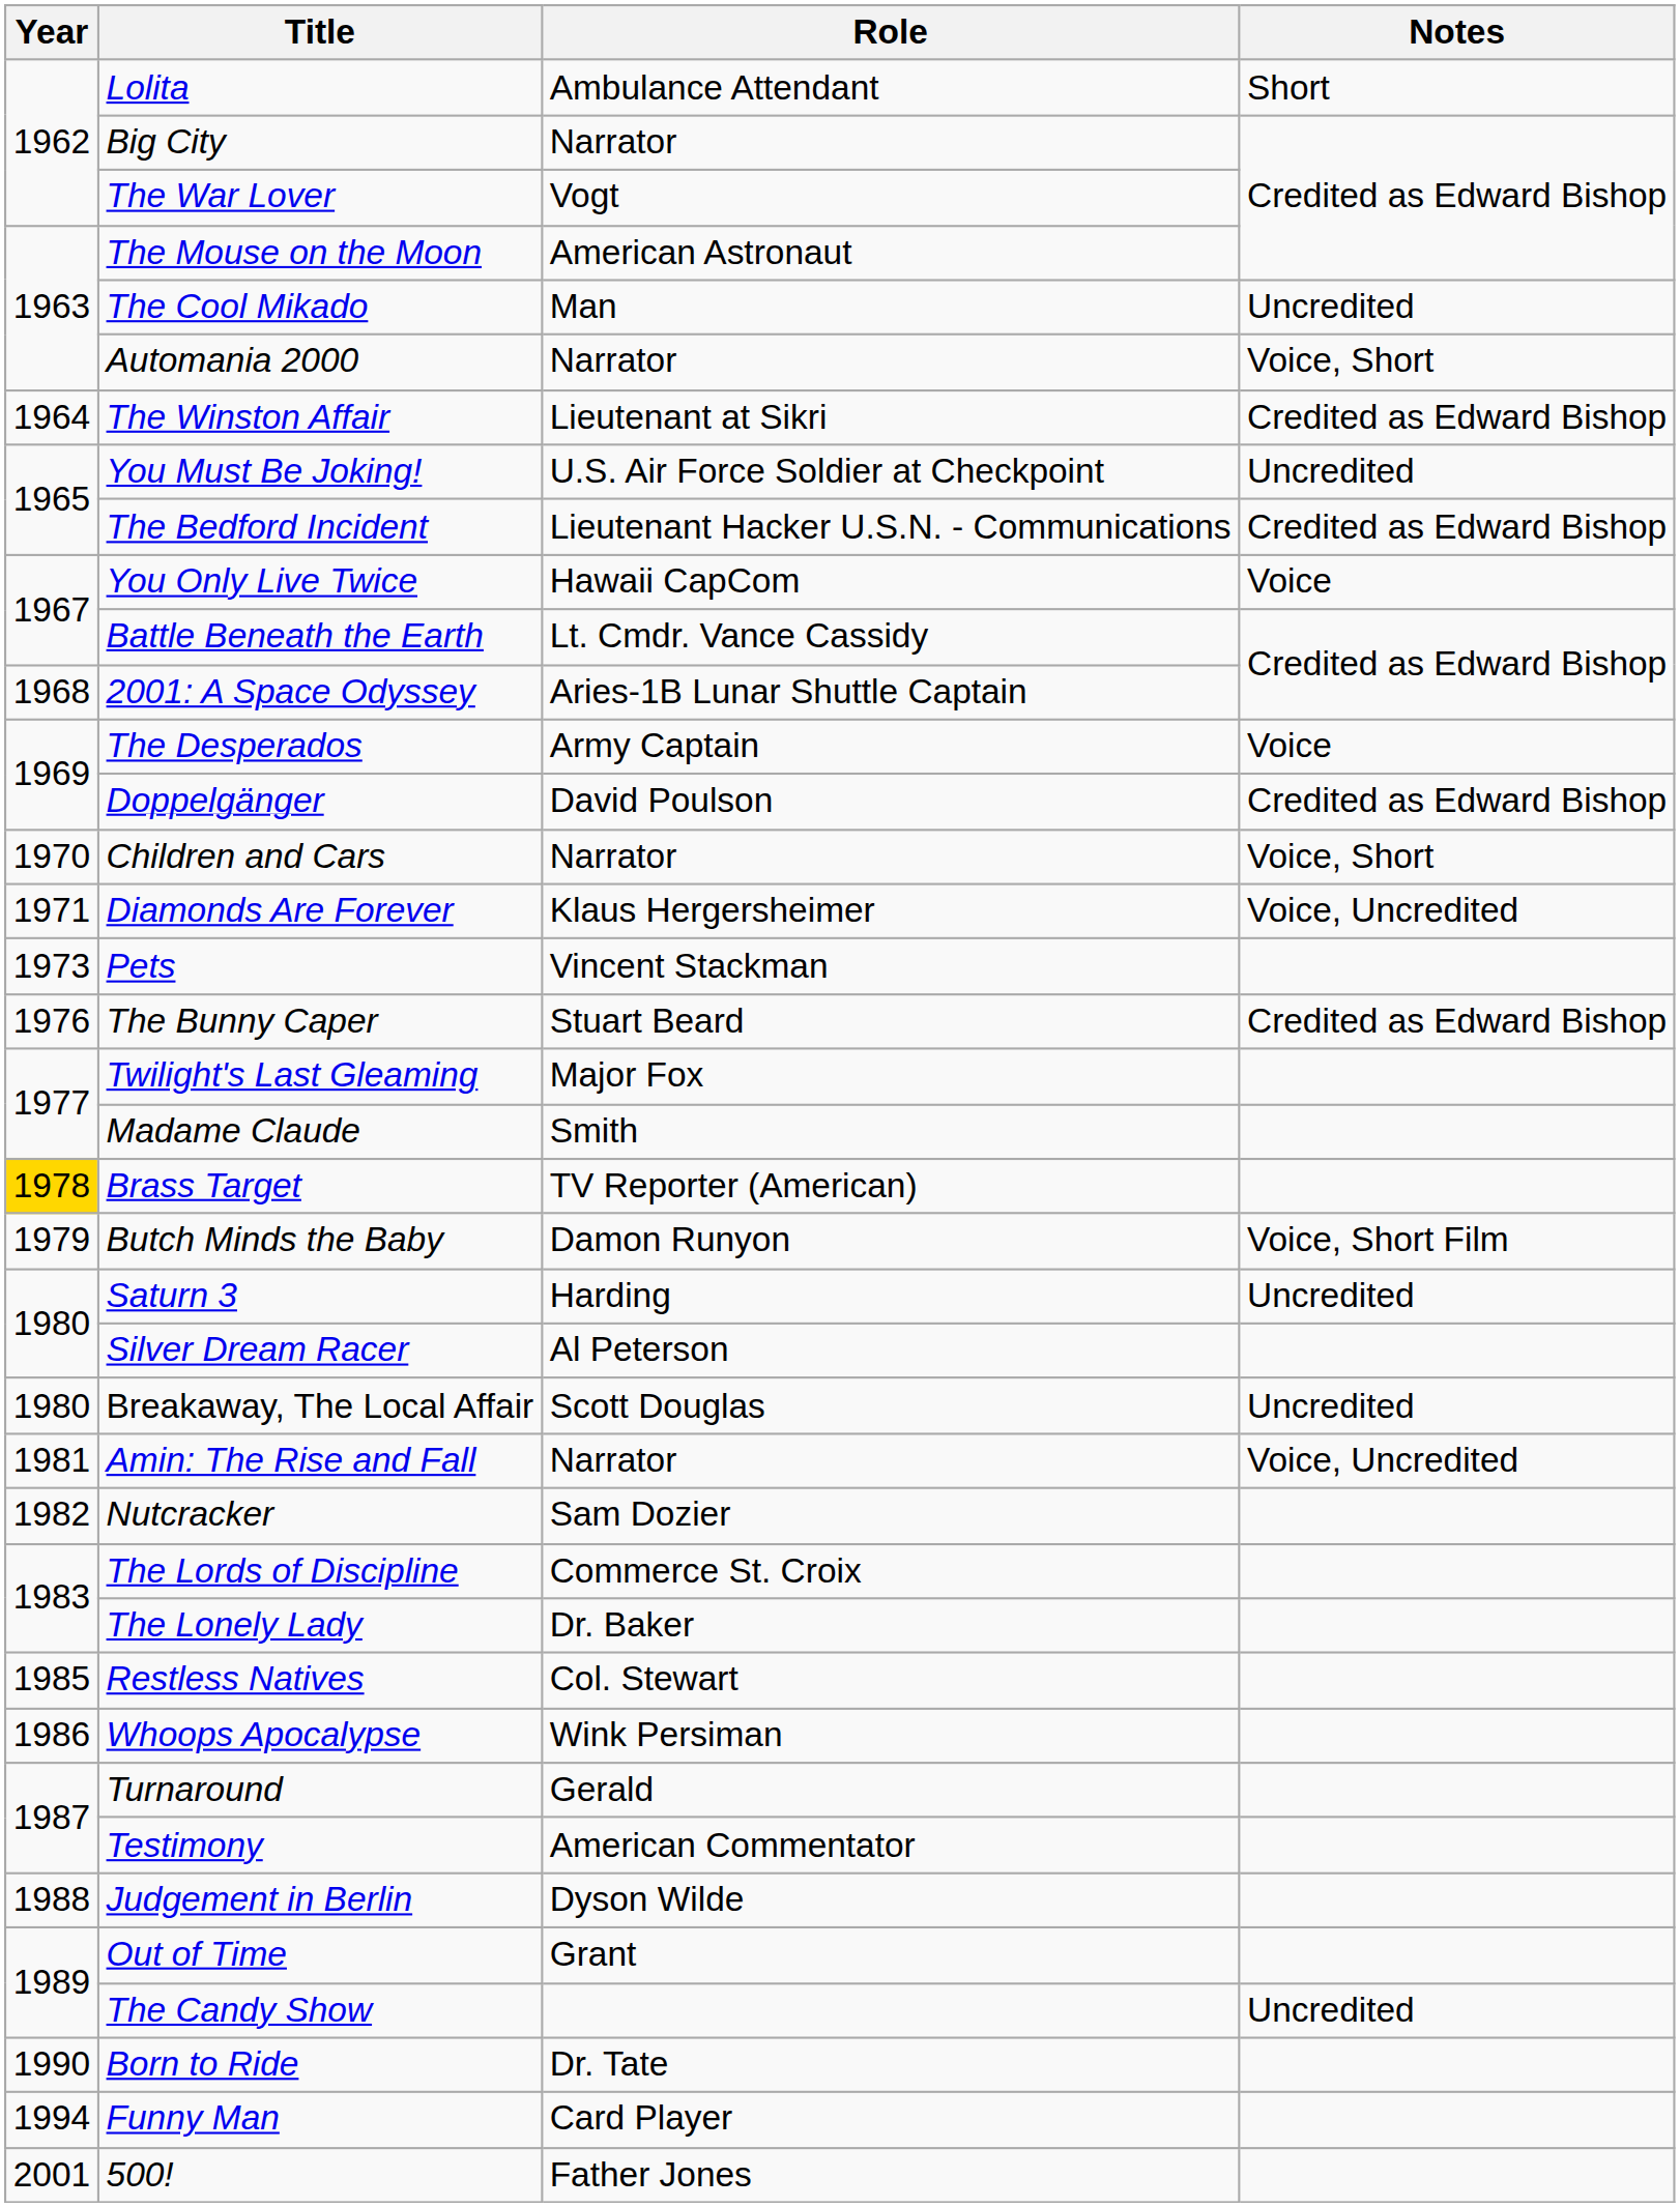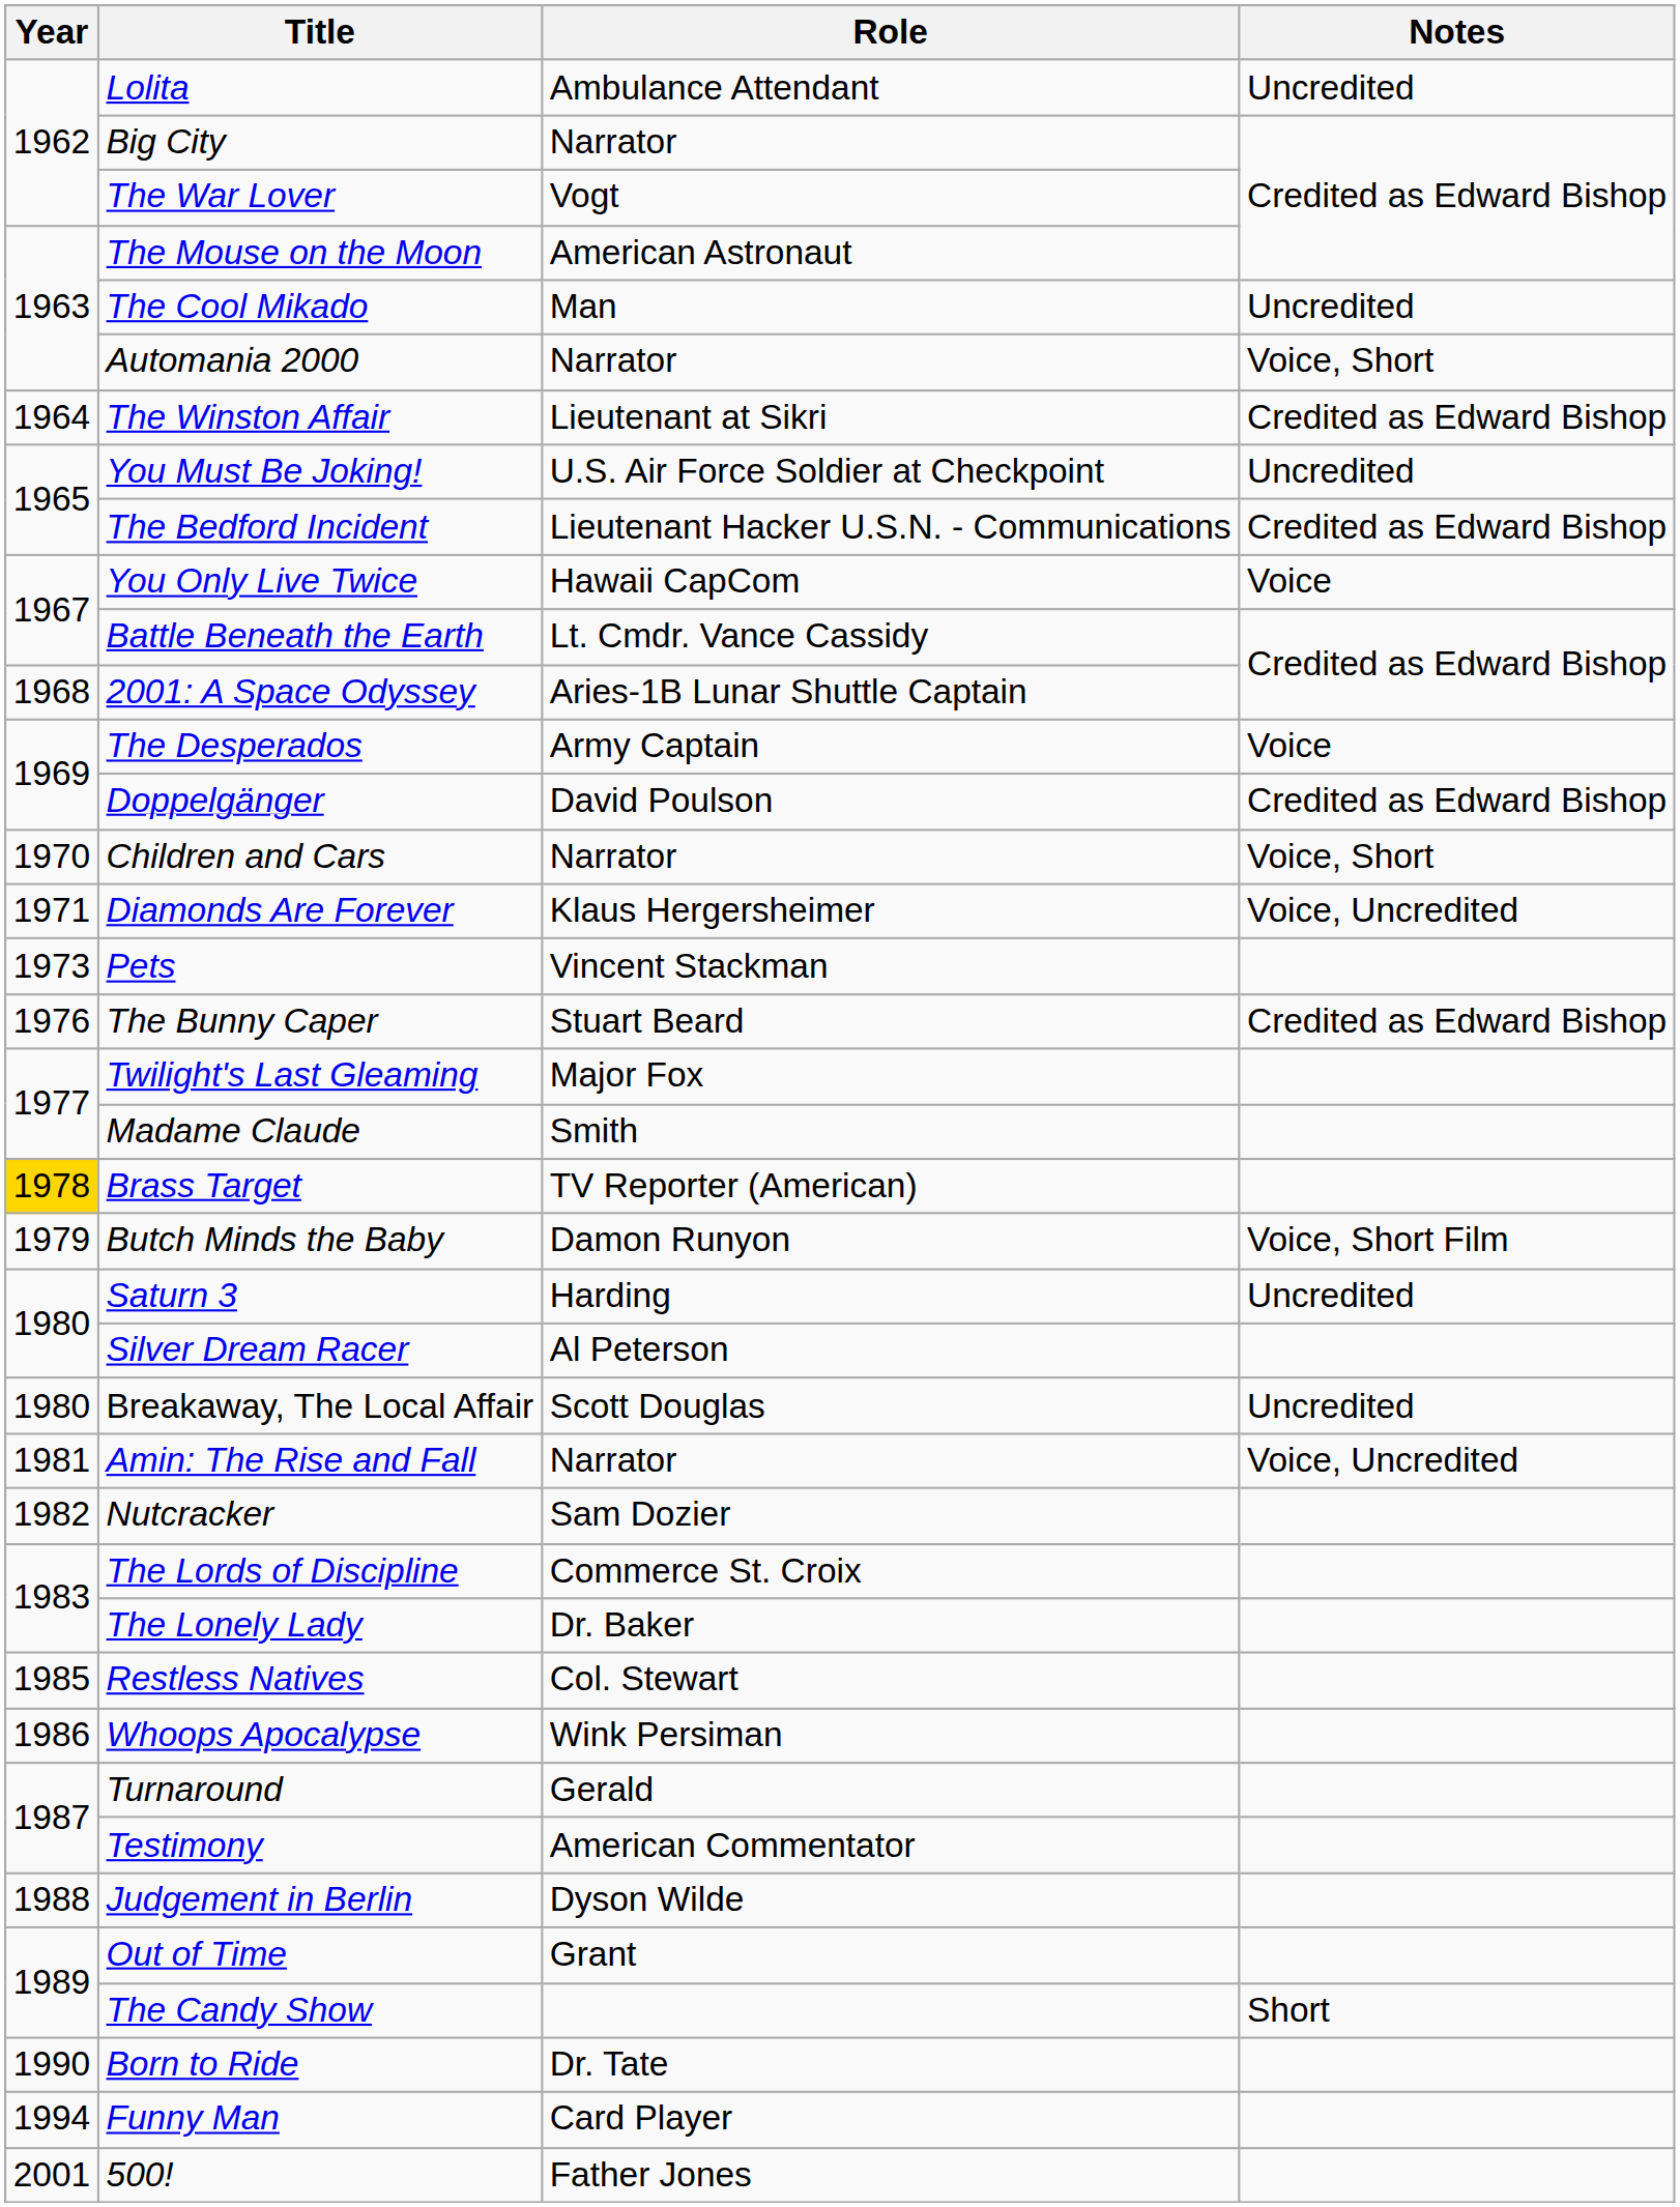 <table class="wikitable sortable">
 <tr>
 <th>Year</th>
 <th>Title</th>
 <th>Role</th>
 <th>Notes</th>
 </tr>
 <tr>
 <td rowspan="3">1962</td>
 <td><em><a href='#'>Lolita</a></em></td>
 <td>Ambulance Attendant</td>
-<td>Short</td>
+<td>Uncredited</td>
 </tr>
 <tr>
 <td><em>Big City</em></td>
 <td>Narrator</td>
 <td rowspan="3">Credited as Edward Bishop</td>
 </tr>
 <tr>
 <td><em><a href='#'>The War Lover</a></em></td>
 <td>Vogt</td>
 </tr>
 <tr>
 <td rowspan="3">1963</td>
 <td><em><a href='#'>The Mouse on the Moon</a></em></td>
 <td>American Astronaut</td>
 </tr>
 <tr>
 <td><em><a href='#'>The Cool Mikado</a></em></td>
 <td>Man</td>
 <td>Uncredited</td>
 </tr>
 <tr>
 <td><em>Automania 2000</em></td>
 <td>Narrator</td>
 <td>Voice, Short</td>
 </tr>
 <tr>
 <td>1964</td>
 <td><em><a href='#'>The Winston Affair</a></em></td>
 <td>Lieutenant at Sikri</td>
 <td>Credited as Edward Bishop</td>
 </tr>
 <tr>
 <td rowspan="2">1965</td>
 <td><em><a href='#'>You Must Be Joking!</a></em></td>
 <td>U.S. Air Force Soldier at Checkpoint</td>
 <td>Uncredited</td>
 </tr>
 <tr>
 <td><em><a href='#'>The Bedford Incident</a></em></td>
 <td>Lieutenant Hacker U.S.N. - Communications</td>
 <td>Credited as Edward Bishop</td>
 </tr>
 <tr>
 <td rowspan="2">1967</td>
 <td><em><a href='#'>You Only Live Twice</a></em></td>
 <td>Hawaii CapCom</td>
 <td>Voice</td>
 </tr>
 <tr>
 <td><em><a href='#'>Battle Beneath the Earth</a></em></td>
 <td>Lt. Cmdr. Vance Cassidy</td>
 <td rowspan="2">Credited as Edward Bishop</td>
 </tr>
 <tr>
 <td>1968</td>
 <td><em><a href='#'>2001: A Space Odyssey</a></em></td>
 <td>Aries-1B Lunar Shuttle Captain</td>
 </tr>
 <tr>
 <td rowspan="2">1969</td>
 <td><em><a href='#'>The Desperados</a></em></td>
 <td>Army Captain</td>
 <td>Voice</td>
 </tr>
 <tr>
 <td><em><a href='#'>Doppelgänger</a></em></td>
 <td>David Poulson</td>
 <td>Credited as Edward Bishop</td>
 </tr>
 <tr>
 <td>1970</td>
 <td><em>Children and Cars</em></td>
 <td>Narrator</td>
 <td>Voice, Short</td>
 </tr>
 <tr>
 <td>1971</td>
 <td><em><a href='#'>Diamonds Are Forever</a></em></td>
 <td>Klaus Hergersheimer</td>
 <td>Voice, Uncredited</td>
 </tr>
 <tr>
 <td>1973</td>
 <td><em><a href='#'>Pets</a></em></td>
 <td>Vincent Stackman</td>
 <td></td>
 </tr>
 <tr>
 <td>1976</td>
 <td><em>The Bunny Caper</em></td>
 <td>Stuart Beard</td>
 <td>Credited as Edward Bishop</td>
 </tr>
 <tr>
 <td rowspan="2">1977</td>
 <td><em><a href='#'>Twilight's Last Gleaming</a></em></td>
 <td>Major Fox</td>
 <td></td>
 </tr>
 <tr>
 <td><em>Madame Claude</em></td>
 <td>Smith</td>
 <td></td>
 </tr>
 <tr>
 <td style="background: gold;">1978</td>
 <td><em><a href='#'>Brass Target</a></em></td>
 <td>TV Reporter (American)</td>
 <td></td>
 </tr>
 <tr>
 <td>1979</td>
 <td><em>Butch Minds the Baby</em></td>
 <td>Damon Runyon</td>
 <td>Voice, Short Film</td>
 </tr>
 <tr>
 <td rowspan="2">1980</td>
 <td><em><a href='#'>Saturn 3</a></em></td>
 <td>Harding</td>
 <td>Uncredited</td>
 </tr>
 <tr>
 <td><em><a href='#'>Silver Dream Racer</a></em></td>
 <td>Al Peterson</td>
 <td></td>
 </tr>
 <tr>
 <td>1980</td>
 <td>Breakaway, The Local Affair</td>
 <td>Scott Douglas</td>
 <td>Uncredited</td>
 </tr>
 <tr>
 <td>1981</td>
 <td><em><a href='#'>Amin: The Rise and Fall</a></em></td>
 <td>Narrator</td>
 <td>Voice, Uncredited</td>
 </tr>
 <tr>
 <td>1982</td>
 <td><em>Nutcracker</em></td>
 <td>Sam Dozier</td>
 <td></td>
 </tr>
 <tr>
 <td rowspan="2">1983</td>
 <td><em><a href='#'>The Lords of Discipline</a></em></td>
 <td>Commerce St. Croix</td>
 <td></td>
 </tr>
 <tr>
 <td><em><a href='#'>The Lonely Lady</a></em></td>
 <td>Dr. Baker</td>
 <td></td>
 </tr>
 <tr>
 <td>1985</td>
 <td><em><a href='#'>Restless Natives</a></em></td>
 <td>Col. Stewart</td>
 <td></td>
 </tr>
 <tr>
 <td>1986</td>
 <td><em><a href='#'>Whoops Apocalypse</a></em></td>
 <td>Wink Persiman</td>
 <td></td>
 </tr>
 <tr>
 <td rowspan="2">1987</td>
 <td><em>Turnaround</em></td>
 <td>Gerald</td>
 <td></td>
 </tr>
 <tr>
 <td><em><a href='#'>Testimony</a></em></td>
 <td>American Commentator</td>
 <td></td>
 </tr>
 <tr>
 <td>1988</td>
 <td><em><a href='#'>Judgement in Berlin</a></em></td>
 <td>Dyson Wilde</td>
 <td></td>
 </tr>
 <tr>
 <td rowspan="2">1989</td>
 <td><em><a href='#'>Out of Time</a></em></td>
 <td>Grant</td>
 <td></td>
 </tr>
 <tr>
 <td><em><a href='#'>The Candy Show</a></em></td>
 <td></td>
-<td>Uncredited</td>
+<td>Short</td>
 </tr>
 <tr>
 <td>1990</td>
 <td><em><a href='#'>Born to Ride</a></em></td>
 <td>Dr. Tate</td>
 <td></td>
 </tr>
 <tr>
 <td>1994</td>
 <td><em><a href='#'>Funny Man</a></em></td>
 <td>Card Player</td>
 <td></td>
 </tr>
 <tr>
 <td>2001</td>
 <td><em>500!</em></td>
 <td>Father Jones</td>
 <td></td>
 </tr>
 </table>
